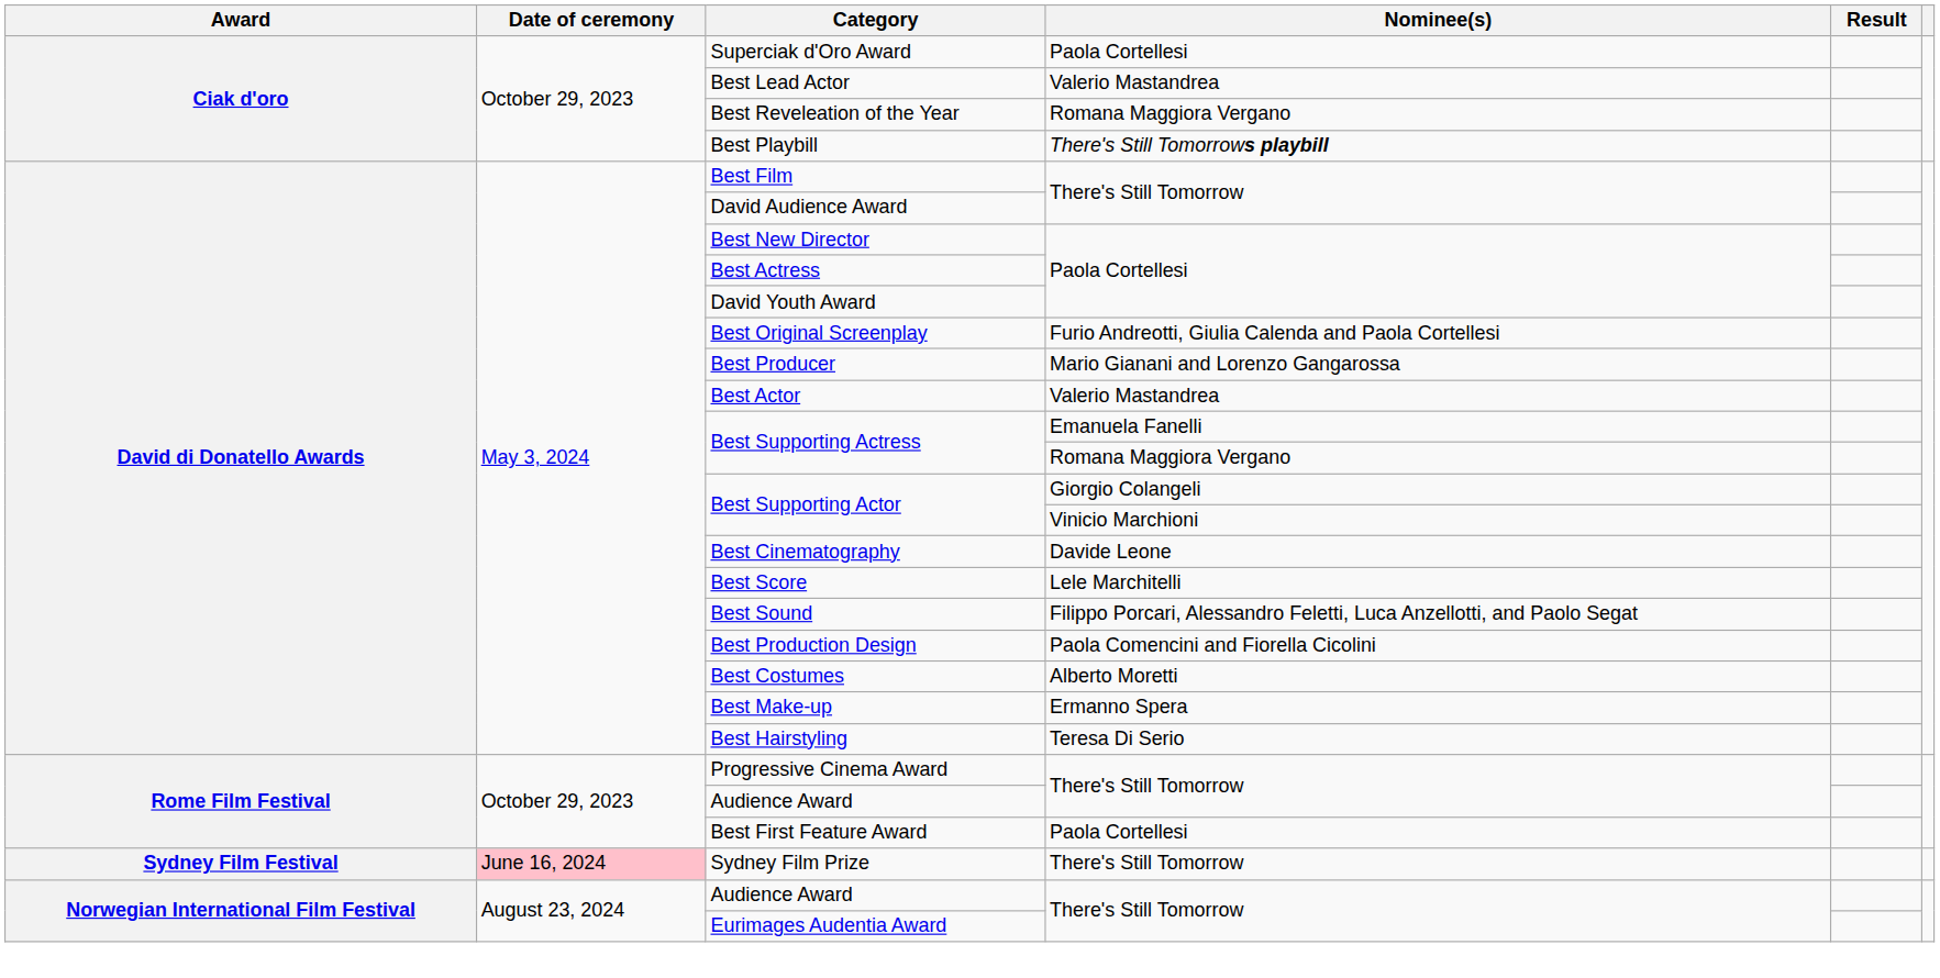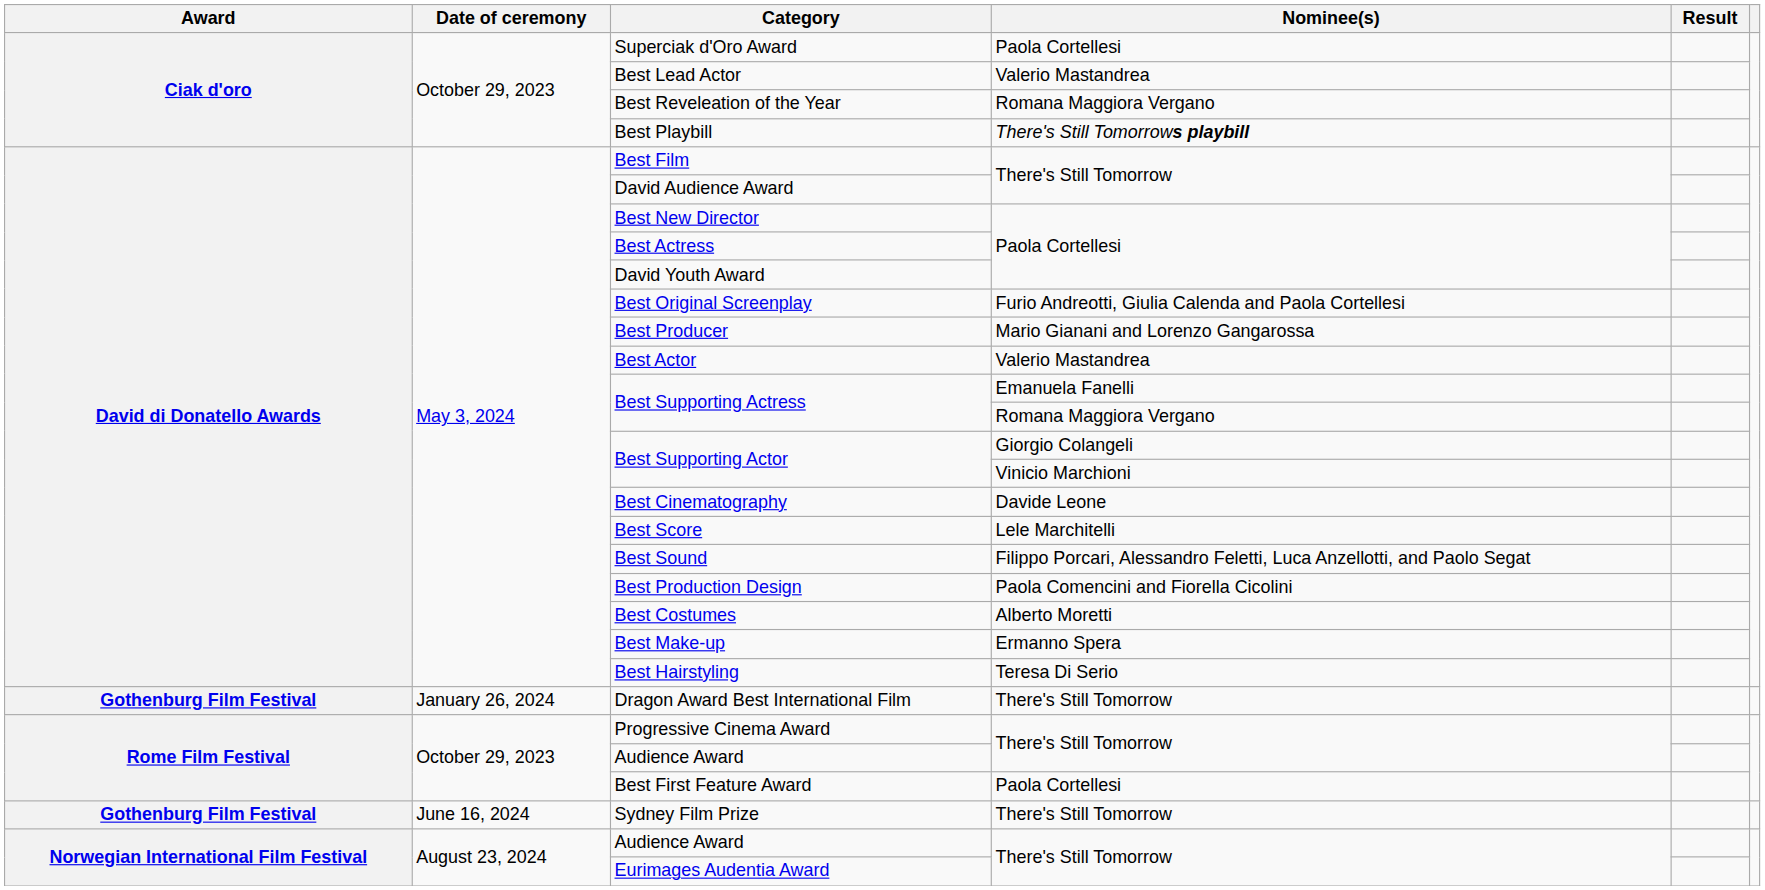 <table class="wikitable sortable plainrowheaders" style="width: 99%">
 <tr>
 <th scope="col">Award</th>
 <th scope="col">Date of ceremony</th>
 <th scope="col">Category</th>
 <th scope="col">Nominee(s)</th>
 <th scope="col">Result</th>
 <th scope="col" class="unsortable"></th>
 </tr>
 <tr>
 <th rowspan="4" scope="row"><a href='#'>Ciak d'oro</a></th>
 <td rowspan="4">October 29, 2023</td>
 <td>Superciak d'Oro Award</td>
 <td>Paola Cortellesi</td>
 <td></td>
 <td rowspan="4"></td>
 </tr>
 <tr>
 <td>Best Lead Actor</td>
 <td>Valerio Mastandrea</td>
 <td></td>
 </tr>
 <tr>
 <td>Best Reveleation of the Year</td>
 <td>Romana Maggiora Vergano</td>
 <td></td>
 </tr>
 <tr>
 <td>Best Playbill</td>
 <td><em>There's Still Tomorrow<strong>s playbill</td>
 <td></td>
 </tr>
 <tr>
 <th rowspan="19" scope="row"><a href='#'>David di Donatello Awards</a></th>
 <td rowspan="19"><a href='#'>May 3, 2024</a></td>
 <td><a href='#'>Best Film</a></td>
 <td rowspan="2"></em>There's Still Tomorrow<em></td>
 <td></td>
 <td rowspan="19"></td>
 </tr>
 <tr>
 <td>David Audience Award</td>
 <td></td>
 </tr>
 <tr>
 <td><a href='#'>Best New Director</a></td>
 <td rowspan="3">Paola Cortellesi</td>
 <td></td>
 </tr>
 <tr>
 <td><a href='#'>Best Actress</a></td>
 <td></td>
 </tr>
 <tr>
 <td>David Youth Award</td>
 <td></td>
 </tr>
 <tr>
 <td><a href='#'>Best Original Screenplay</a></td>
 <td>Furio Andreotti, Giulia Calenda and Paola Cortellesi</td>
 <td></td>
 </tr>
 <tr>
 <td><a href='#'>Best Producer</a></td>
 <td>Mario Gianani and Lorenzo Gangarossa</td>
 <td></td>
 </tr>
 <tr>
 <td><a href='#'>Best Actor</a></td>
 <td>Valerio Mastandrea</td>
 <td></td>
 </tr>
 <tr>
 <td rowspan="2"><a href='#'>Best Supporting Actress</a></td>
 <td>Emanuela Fanelli</td>
 <td></td>
 </tr>
 <tr>
 <td>Romana Maggiora Vergano</td>
 <td></td>
 </tr>
 <tr>
 <td rowspan="2"><a href='#'>Best Supporting Actor</a></td>
 <td>Giorgio Colangeli</td>
 <td></td>
 </tr>
 <tr>
 <td>Vinicio Marchioni</td>
 <td></td>
 </tr>
 <tr>
 <td><a href='#'>Best Cinematography</a></td>
 <td>Davide Leone</td>
 <td></td>
 </tr>
 <tr>
 <td><a href='#'>Best Score</a></td>
 <td>Lele Marchitelli</td>
 <td></td>
 </tr>
 <tr>
 <td><a href='#'>Best Sound</a></td>
 <td>Filippo Porcari, Alessandro Feletti, Luca Anzellotti, and Paolo Segat</td>
 <td></td>
 </tr>
 <tr>
 <td><a href='#'>Best Production Design</a></td>
 <td>Paola Comencini and Fiorella Cicolini</td>
 <td></td>
 </tr>
 <tr>
 <td><a href='#'>Best Costumes</a></td>
 <td>Alberto Moretti</td>
 <td></td>
 </tr>
 <tr>
 <td><a href='#'>Best Make-up</a></td>
 <td>Ermanno Spera</td>
 <td></td>
 </tr>
 <tr>
 <td><a href='#'>Best Hairstyling</a></td>
 <td>Teresa Di Serio</td>
 <td></td>
 </tr>
 <tr>
+<th scope="row"><a href='#'>Gothenburg Film Festival</a></th>
+<td>January 26, 2024</td>
+<td>Dragon Award Best International Film</td>
+<td></em>There's Still Tomorrow<em></td>
+<td></td>
+<td></td>
+</tr>
+<tr>
 <th rowspan="3" scope="row"><a href='#'>Rome Film Festival</a></th>
 <td rowspan="3">October 29, 2023</td>
 <td>Progressive Cinema Award</td>
 <td rowspan="2"></em>There's Still Tomorrow<em></td>
 <td></td>
 <td rowspan="3"></td>
 </tr>
 <tr>
 <td>Audience Award</td>
 <td></td>
 </tr>
 <tr>
 <td>Best First Feature Award</td>
 <td>Paola Cortellesi</td>
 <td></td>
 </tr>
 <tr>
-<th scope="row"><a href='#'>Sydney Film Festival</a></th>
-<td style="background: pink;">June 16, 2024</td>
+<th scope="row"><a href='#'>Gothenburg Film Festival</a></th>
+<td>June 16, 2024</td>
 <td>Sydney Film Prize</td>
 <td></em>There's Still Tomorrow<em></td>
 <td></td>
 <td></td>
 </tr>
 <tr>
 <th rowspan=2 scope=row><a href='#'>Norwegian International Film Festival</a></th>
 <td rowspan=2>August 23, 2024</td>
 <td>Audience Award</td>
 <td rowspan=2></em>There's Still Tomorrow<em></td>
 <td></td>
 <td rowspan=2></td>
 </tr>
 <tr>
 <td><a href='#'>Eurimages Audentia Award</a></td>
 <td></td>
 </tr>
 </table>
